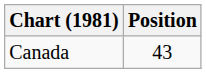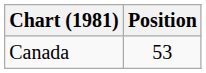 <table class="wikitable sortable">
 <tr>
 <th align="left">Chart (1981)</th>
 <th style="text-align:center;">Position</th>
 </tr>
 <tr>
 <td>Canada</td>
-<td style="text-align:center;">43</td>
+<td style="text-align:center;">53</td>
 </tr>
 </table>
